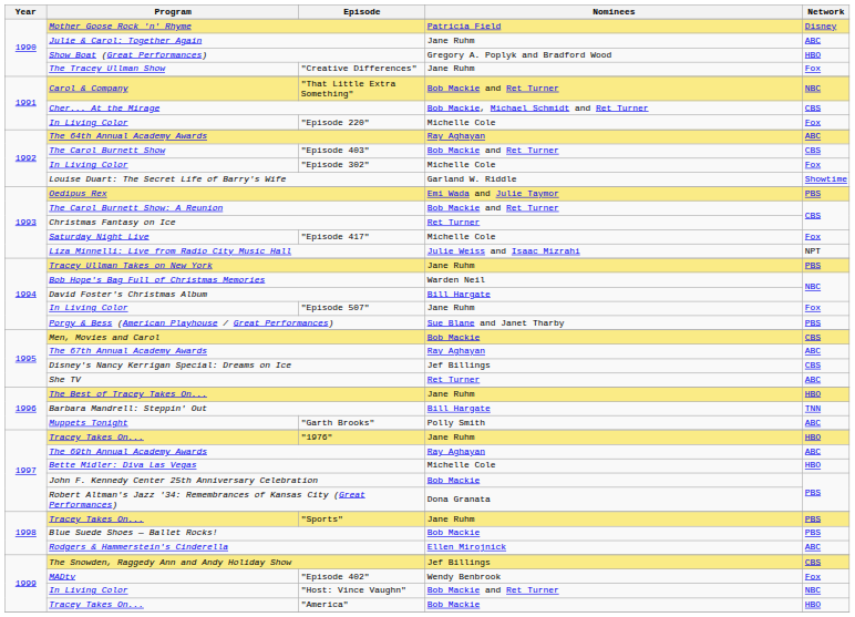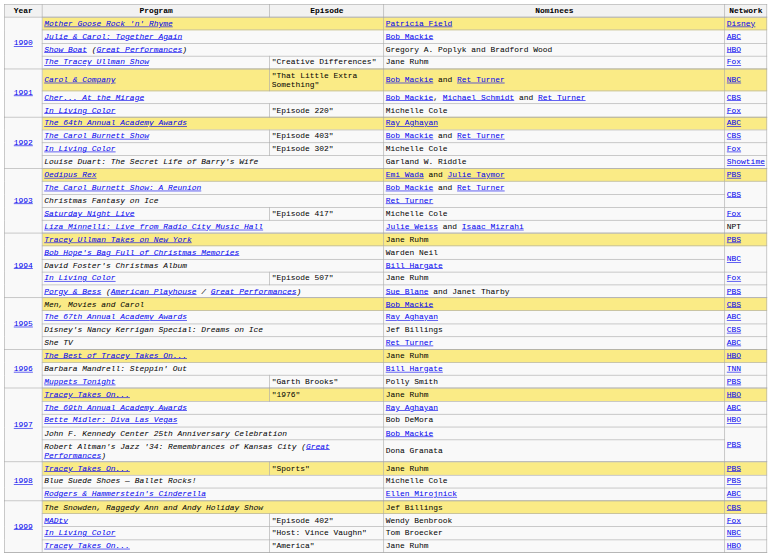 <table class="wikitable">
 <tr>
 <th width="5%">Year</th>
 <th width="30%">Program</th>
 <th width="15%">Episode</th>
 <th width="45%">Nominees</th>
 <th width="5%">Network</th>
 </tr>
 <tr>
 <td rowspan="5" style="text-align:center"><a href='#'>1990</a><br></td>
 </tr>
 <tr style="background:#FAEB86">
 <td colspan=2><em><a href='#'>Mother Goose Rock 'n' Rhyme</a></em></td>
 <td><a href='#'>Patricia Field</a></td>
 <td><a href='#'>Disney</a></td>
 </tr>
 <tr>
 <td colspan=2><em><a href='#'>Julie & Carol: Together Again</a></em></td>
-<td>Jane Ruhm</td>
+<td><a href='#'>Bob Mackie</a></td>
 <td><a href='#'>ABC</a></td>
 </tr>
 <tr>
 <td colspan=2><em><a href='#'>Show Boat</a> (<a href='#'>Great Performances</a>)</em></td>
 <td>Gregory A. Poplyk and Bradford Wood</td>
 <td><a href='#'>HBO</a></td>
 </tr>
 <tr>
 <td><em><a href='#'>The Tracey Ullman Show</a></em></td>
 <td>"Creative Differences"</td>
 <td>Jane Ruhm</td>
 <td><a href='#'>Fox</a></td>
 </tr>
 <tr>
 <td rowspan="4" style="text-align:center"><a href='#'>1991</a><br></td>
 </tr>
 <tr style="background:#FAEB86">
 <td><em><a href='#'>Carol & Company</a></em></td>
 <td>"That Little Extra Something"</td>
 <td><a href='#'>Bob Mackie</a> and <a href='#'>Ret Turner</a></td>
 <td><a href='#'>NBC</a></td>
 </tr>
 <tr>
 <td colspan=2><em><a href='#'>Cher... At the Mirage</a></em></td>
 <td><a href='#'>Bob Mackie</a>, <a href='#'>Michael Schmidt</a> and <a href='#'>Ret Turner</a></td>
 <td><a href='#'>CBS</a></td>
 </tr>
 <tr>
 <td><em><a href='#'>In Living Color</a></em></td>
 <td>"Episode 220"</td>
 <td>Michelle Cole</td>
 <td><a href='#'>Fox</a></td>
 </tr>
 <tr>
 <td rowspan="5" style="text-align:center"><a href='#'>1992</a><br></td>
 </tr>
 <tr style="background:#FAEB86">
 <td colspan=2><em><a href='#'>The 64th Annual Academy Awards</a></em></td>
 <td><a href='#'>Ray Aghayan</a></td>
 <td><a href='#'>ABC</a></td>
 </tr>
 <tr>
 <td><em><a href='#'>The Carol Burnett Show</a></em></td>
 <td>"Episode 403"</td>
 <td><a href='#'>Bob Mackie</a> and <a href='#'>Ret Turner</a></td>
 <td><a href='#'>CBS</a></td>
 </tr>
 <tr>
 <td><em><a href='#'>In Living Color</a></em></td>
 <td>"Episode 302"</td>
 <td>Michelle Cole</td>
 <td><a href='#'>Fox</a></td>
 </tr>
 <tr>
 <td colspan=2><em>Louise Duart: The Secret Life of Barry's Wife</em></td>
 <td>Garland W. Riddle</td>
 <td><a href='#'>Showtime</a></td>
 </tr>
 <tr>
 <td rowspan="6" style="text-align:center"><a href='#'>1993</a><br></td>
 </tr>
 <tr style="background:#FAEB86">
 <td colspan=2><em><a href='#'>Oedipus Rex</a></em></td>
 <td><a href='#'>Emi Wada</a> and <a href='#'>Julie Taymor</a></td>
 <td><a href='#'>PBS</a></td>
 </tr>
 <tr>
 <td colspan=2><em><a href='#'>The Carol Burnett Show: A Reunion</a></em></td>
 <td><a href='#'>Bob Mackie</a> and <a href='#'>Ret Turner</a></td>
 <td rowspan=2><a href='#'>CBS</a></td>
 </tr>
 <tr>
 <td colspan=2><em>Christmas Fantasy on Ice</em></td>
 <td><a href='#'>Ret Turner</a></td>
 </tr>
 <tr>
 <td><em><a href='#'>Saturday Night Live</a></em></td>
 <td>"Episode 417"</td>
 <td>Michelle Cole</td>
 <td><a href='#'>Fox</a></td>
 </tr>
 <tr>
 <td colspan=2><em><a href='#'>Liza Minnelli: Live from Radio City Music Hall</a></em></td>
 <td><a href='#'>Julie Weiss</a> and <a href='#'>Isaac Mizrahi</a></td>
 <td>NPT</td>
 </tr>
 <tr>
 <td rowspan="6" style="text-align:center"><a href='#'>1994</a><br></td>
 </tr>
 <tr style="background:#FAEB86">
 <td colspan=2><em><a href='#'>Tracey Ullman Takes on New York</a></em></td>
 <td>Jane Ruhm</td>
 <td><a href='#'>PBS</a></td>
 </tr>
 <tr>
 <td colspan=2><em><a href='#'>Bob Hope's Bag Full of Christmas Memories</a></em></td>
 <td>Warden Neil</td>
 <td rowspan=2><a href='#'>NBC</a></td>
 </tr>
 <tr>
 <td colspan=2><em>David Foster's Christmas Album</em></td>
 <td><a href='#'>Bill Hargate</a></td>
 </tr>
 <tr>
 <td><em><a href='#'>In Living Color</a></em></td>
 <td>"Episode 507"</td>
 <td>Jane Ruhm</td>
 <td><a href='#'>Fox</a></td>
 </tr>
 <tr>
 <td colspan=2><em><a href='#'>Porgy & Bess</a> (<a href='#'>American Playhouse</a> / <a href='#'>Great Performances</a>)</em></td>
 <td><a href='#'>Sue Blane</a> and Janet Tharby</td>
 <td><a href='#'>PBS</a></td>
 </tr>
 <tr>
 <td rowspan="5" style="text-align:center"><a href='#'>1995</a><br></td>
 </tr>
 <tr style="background:#FAEB86">
 <td colspan=2><em>Men, Movies and Carol</em></td>
 <td><a href='#'>Bob Mackie</a></td>
 <td><a href='#'>CBS</a></td>
 </tr>
 <tr>
 <td colspan=2><em><a href='#'>The 67th Annual Academy Awards</a></em></td>
 <td><a href='#'>Ray Aghayan</a></td>
 <td><a href='#'>ABC</a></td>
 </tr>
 <tr>
 <td colspan=2><em>Disney's Nancy Kerrigan Special: Dreams on Ice</em></td>
 <td>Jef Billings</td>
 <td><a href='#'>CBS</a></td>
 </tr>
 <tr>
 <td colspan=2><em>She TV</em></td>
 <td><a href='#'>Ret Turner</a></td>
 <td><a href='#'>ABC</a></td>
 </tr>
 <tr>
 <td rowspan="4" style="text-align:center"><a href='#'>1996</a><br></td>
 </tr>
 <tr style="background:#FAEB86">
 <td colspan=2><em><a href='#'>The Best of Tracey Takes On...</a></em></td>
 <td>Jane Ruhm</td>
 <td><a href='#'>HBO</a></td>
 </tr>
 <tr>
 <td colspan=2><em>Barbara Mandrell: Steppin' Out</em></td>
 <td><a href='#'>Bill Hargate</a></td>
 <td><a href='#'>TNN</a></td>
 </tr>
 <tr>
 <td><em><a href='#'>Muppets Tonight</a></em></td>
 <td>"Garth Brooks"</td>
 <td>Polly Smith</td>
-<td><a href='#'>ABC</a></td>
+<td><a href='#'>PBS</a></td>
 </tr>
 <tr>
 <td rowspan="6" style="text-align:center"><a href='#'>1997</a><br></td>
 </tr>
 <tr style="background:#FAEB86">
 <td><em><a href='#'>Tracey Takes On...</a></em></td>
 <td>"1976"</td>
 <td>Jane Ruhm</td>
 <td><a href='#'>HBO</a></td>
 </tr>
 <tr>
 <td colspan=2><em><a href='#'>The 69th Annual Academy Awards</a></em></td>
 <td><a href='#'>Ray Aghayan</a></td>
 <td><a href='#'>ABC</a></td>
 </tr>
 <tr>
 <td colspan=2><em><a href='#'>Bette Midler: Diva Las Vegas</a></em></td>
-<td>Michelle Cole</td>
+<td>Bob DeMora</td>
 <td><a href='#'>HBO</a></td>
 </tr>
 <tr>
 <td colspan=2><em>John F. Kennedy Center 25th Anniversary Celebration</em></td>
 <td><a href='#'>Bob Mackie</a></td>
 <td rowspan=2><a href='#'>PBS</a></td>
 </tr>
 <tr>
 <td colspan=2><em>Robert Altman's Jazz '34: Remembrances of Kansas City (<a href='#'>Great Performances</a>)</em></td>
 <td>Dona Granata</td>
 </tr>
 <tr>
 <td rowspan="4" style="text-align:center"><a href='#'>1998</a><br></td>
 </tr>
 <tr style="background:#FAEB86">
 <td><em><a href='#'>Tracey Takes On...</a></em></td>
 <td>"Sports"</td>
 <td>Jane Ruhm</td>
 <td><a href='#'>PBS</a></td>
 </tr>
 <tr>
 <td colspan=2><em>Blue Suede Shoes — Ballet Rocks!</em></td>
-<td><a href='#'>Bob Mackie</a></td>
+<td>Michelle Cole</td>
 <td><a href='#'>PBS</a></td>
 </tr>
 <tr>
 <td colspan=2><em><a href='#'>Rodgers & Hammerstein's Cinderella</a></em></td>
 <td><a href='#'>Ellen Mirojnick</a></td>
 <td><a href='#'>ABC</a></td>
 </tr>
 <tr>
 <td rowspan="5" style="text-align:center"><a href='#'>1999</a><br></td>
 </tr>
 <tr style="background:#FAEB86">
 <td colspan=2><em>The Snowden, Raggedy Ann and Andy Holiday Show</em></td>
 <td>Jef Billings</td>
 <td><a href='#'>CBS</a></td>
 </tr>
 <tr>
 <td><em><a href='#'>MADtv</a></em></td>
 <td>"Episode 402"</td>
 <td>Wendy Benbrook</td>
 <td><a href='#'>Fox</a></td>
 </tr>
 <tr>
 <td><em><a href='#'>In Living Color</a></em></td>
 <td>"Host: Vince Vaughn"</td>
-<td><a href='#'>Bob Mackie</a> and <a href='#'>Ret Turner</a></td>
+<td>Tom Broecker</td>
 <td><a href='#'>NBC</a></td>
 </tr>
 <tr>
 <td><em><a href='#'>Tracey Takes On...</a></em></td>
 <td>"America"</td>
-<td><a href='#'>Bob Mackie</a></td>
+<td>Jane Ruhm</td>
 <td><a href='#'>HBO</a></td>
 </tr>
 <tr>
 </tr>
 </table>
